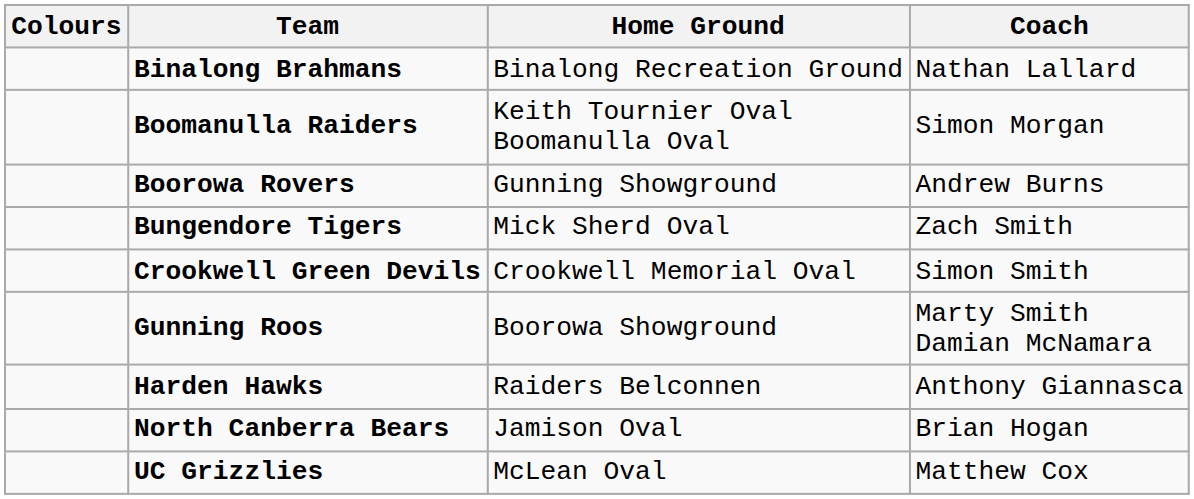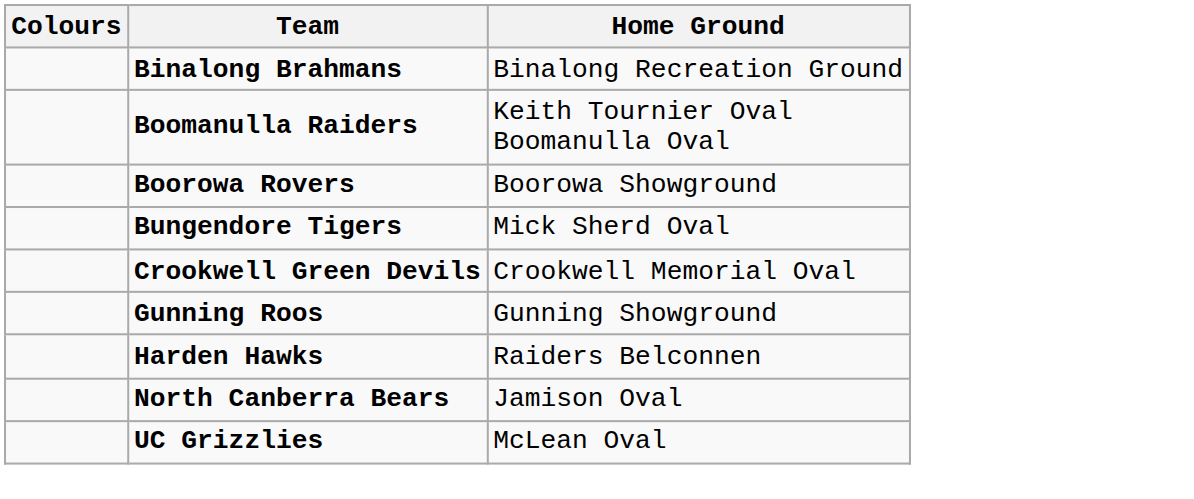 <table class="wikitable">
 <tr>
 <th>Colours</th>
 <th>Team</th>
 <th>Home Ground</th>
-<th>Coach</th>
 </tr>
 <tr>
 <td></td>
 <td><strong>Binalong Brahmans</strong></td>
 <td>Binalong Recreation Ground</td>
-<td>Nathan Lallard</td>
 </tr>
 <tr>
 <td></td>
 <td><strong>Boomanulla Raiders</strong></td>
 <td>Keith Tournier Oval<br>Boomanulla Oval</td>
-<td>Simon Morgan</td>
 </tr>
 <tr>
 <td></td>
 <td><strong>Boorowa Rovers</strong></td>
-<td>Gunning Showground</td>
-<td>Andrew Burns</td>
+<td>Boorowa Showground</td>
 </tr>
 <tr>
 <td></td>
 <td><strong>Bungendore Tigers</strong></td>
 <td>Mick Sherd Oval</td>
-<td>Zach Smith</td>
 </tr>
 <tr>
 <td></td>
 <td><strong>Crookwell Green Devils</strong></td>
 <td>Crookwell Memorial Oval</td>
-<td>Simon Smith</td>
 </tr>
 <tr>
 <td></td>
 <td><strong>Gunning Roos</strong></td>
-<td>Boorowa Showground</td>
-<td>Marty Smith<br>Damian McNamara</td>
+<td>Gunning Showground</td>
 </tr>
 <tr>
 <td></td>
 <td><strong>Harden Hawks</strong></td>
 <td>Raiders Belconnen</td>
-<td>Anthony Giannasca</td>
 </tr>
 <tr>
 <td></td>
 <td><strong>North Canberra Bears</strong></td>
 <td>Jamison Oval</td>
-<td>Brian Hogan</td>
 </tr>
 <tr>
 <td></td>
 <td><strong>UC Grizzlies</strong></td>
 <td>McLean Oval</td>
-<td>Matthew Cox</td>
 </tr>
 </table>
